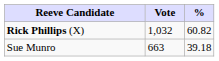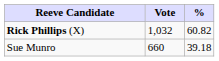 <table class="wikitable">
 <tr>
 <th style="background:#ddf; width:200px;">Reeve Candidate</th>
 <th style="background:#ddf; width:50px;">Vote</th>
 <th style="background:#ddf; width:30px;">%</th>
 </tr>
 <tr>
 <td><strong>Rick Phillips</strong> (X)</td>
 <td>1,032</td>
 <td>60.82</td>
 </tr>
 <tr>
 <td>Sue Munro</td>
-<td>663</td>
+<td>660</td>
 <td>39.18</td>
 </tr>
 </table>
